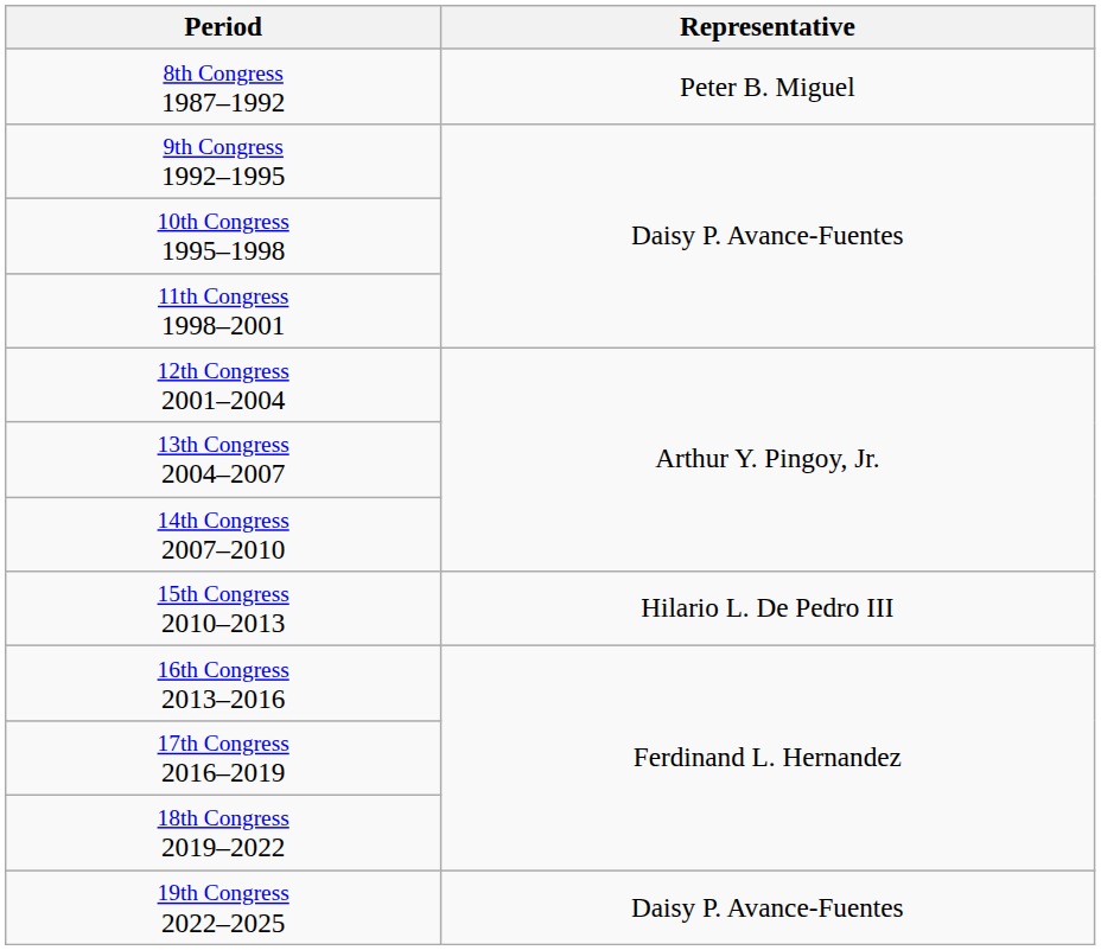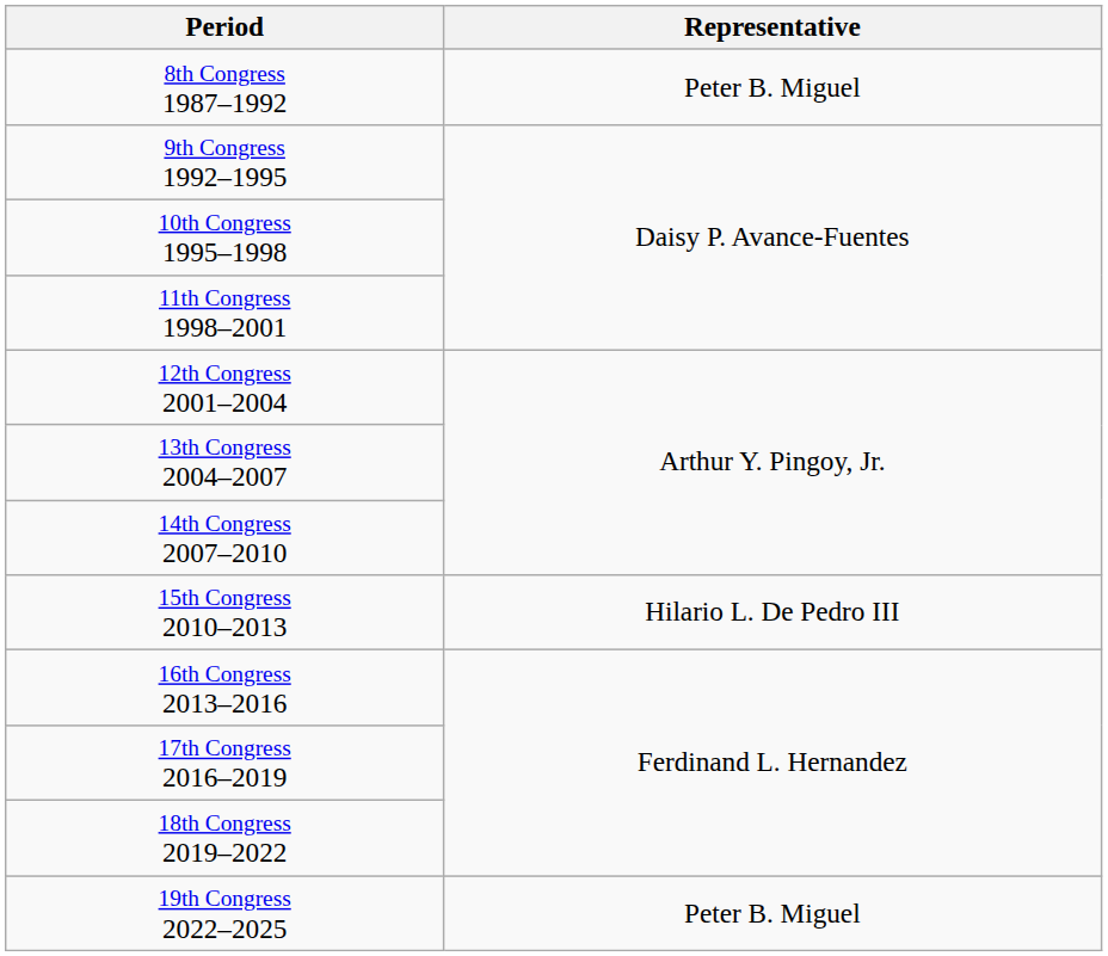 <table class="wikitable" style="text-align:center; width:40%;">
 <tr>
 <th width="40%">Period</th>
 <th>Representative</th>
 </tr>
 <tr>
 <td><small><a href='#'>8th Congress</a></small><br>1987–1992</td>
 <td>Peter B. Miguel</td>
 </tr>
 <tr>
 <td><small><a href='#'>9th Congress</a></small><br>1992–1995</td>
 <td rowspan="3">Daisy P. Avance-Fuentes</td>
 </tr>
 <tr>
 <td><small><a href='#'>10th Congress</a></small><br>1995–1998</td>
 </tr>
 <tr>
 <td><small><a href='#'>11th Congress</a></small><br>1998–2001</td>
 </tr>
 <tr>
 <td><small><a href='#'>12th Congress</a></small><br>2001–2004</td>
 <td rowspan="3">Arthur Y. Pingoy, Jr.</td>
 </tr>
 <tr>
 <td><small><a href='#'>13th Congress</a></small><br>2004–2007</td>
 </tr>
 <tr>
 <td><small><a href='#'>14th Congress</a></small><br>2007–2010</td>
 </tr>
 <tr>
 <td><small><a href='#'>15th Congress</a></small><br>2010–2013</td>
 <td>Hilario L. De Pedro III</td>
 </tr>
 <tr>
 <td><small><a href='#'>16th Congress</a></small><br>2013–2016</td>
 <td rowspan="3">Ferdinand L. Hernandez</td>
 </tr>
 <tr>
 <td><small><a href='#'>17th Congress</a></small><br>2016–2019</td>
 </tr>
 <tr>
 <td><small><a href='#'>18th Congress</a></small><br>2019–2022</td>
 </tr>
 <tr>
 <td><small><a href='#'>19th Congress</a></small><br>2022–2025</td>
-<td>Daisy P. Avance-Fuentes</td>
+<td>Peter B. Miguel</td>
 </tr>
 </table>
